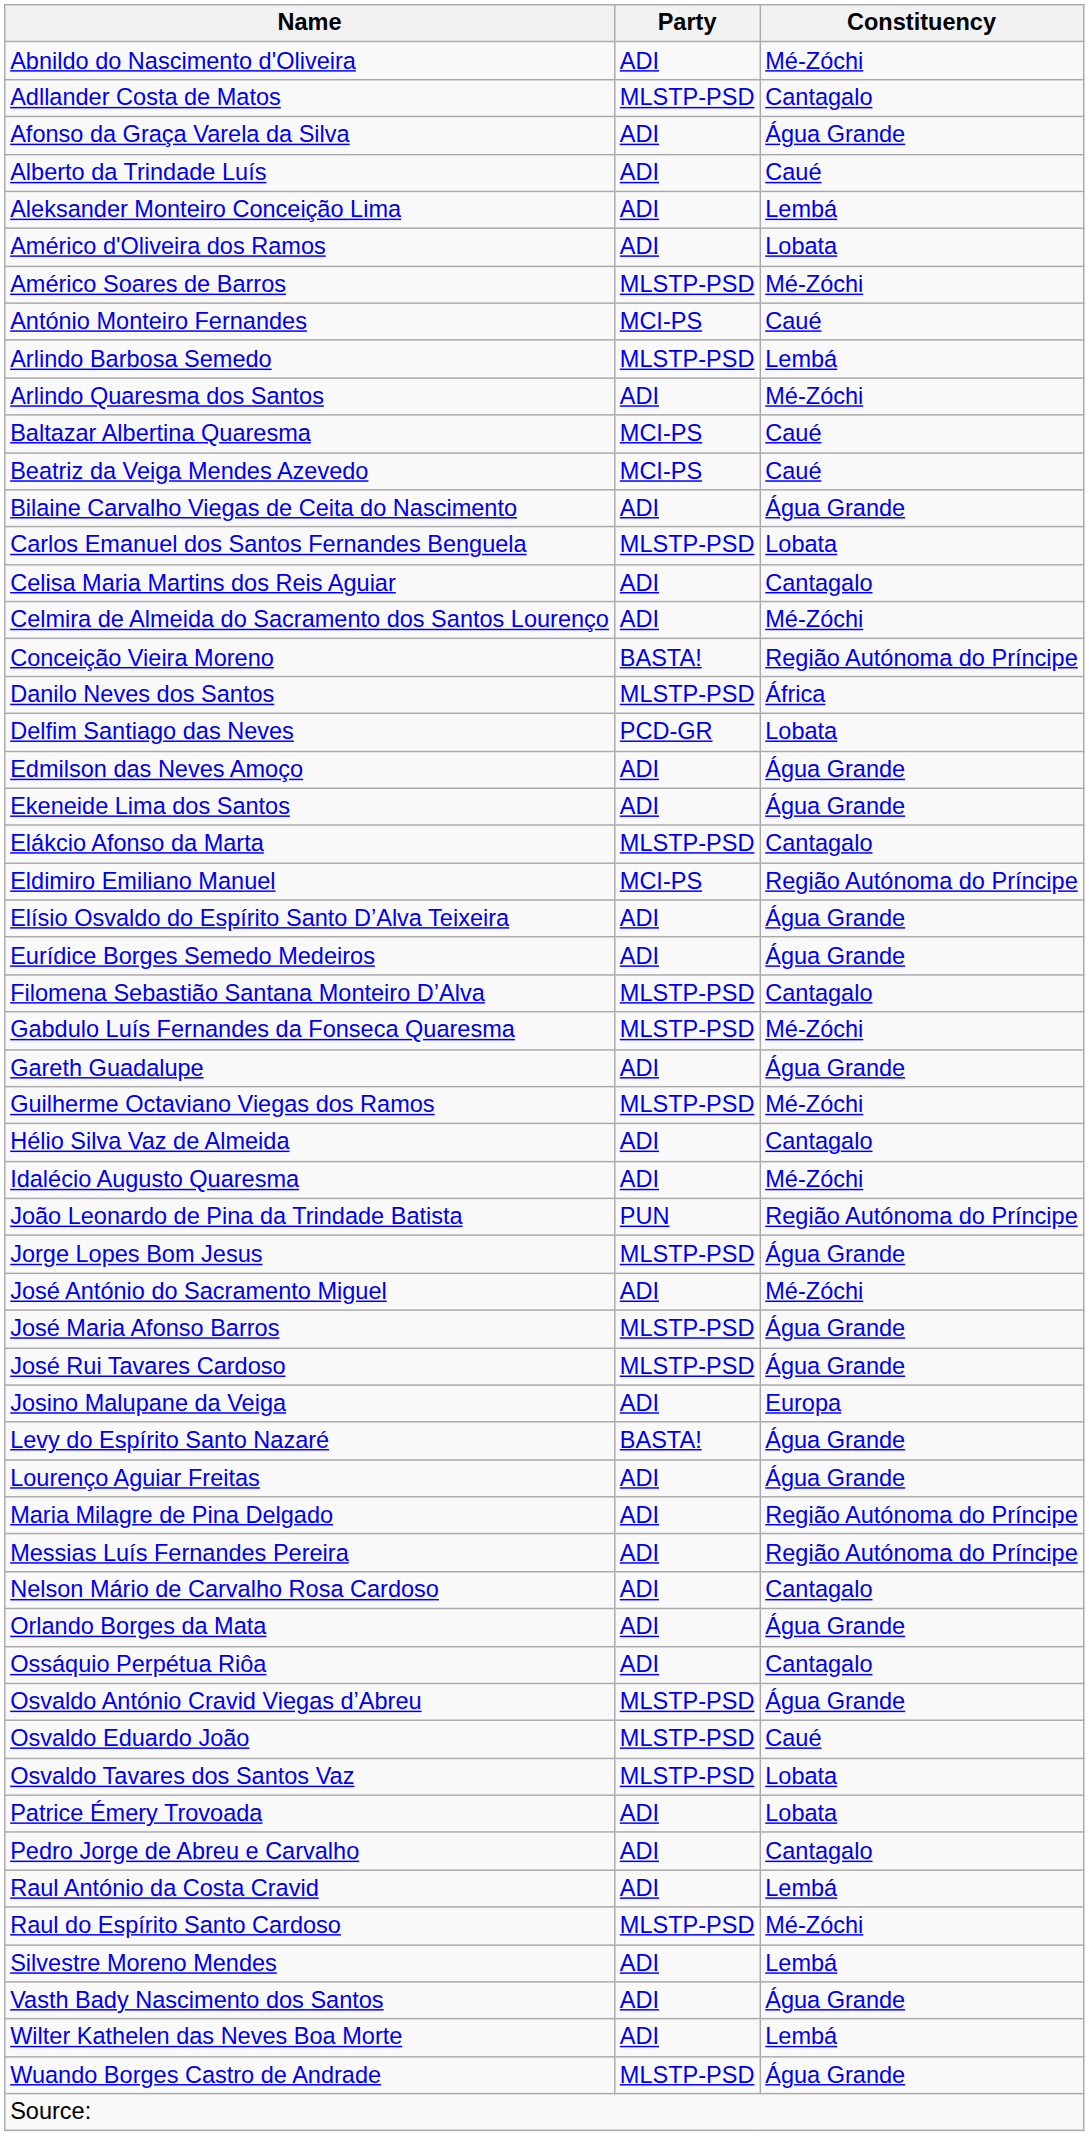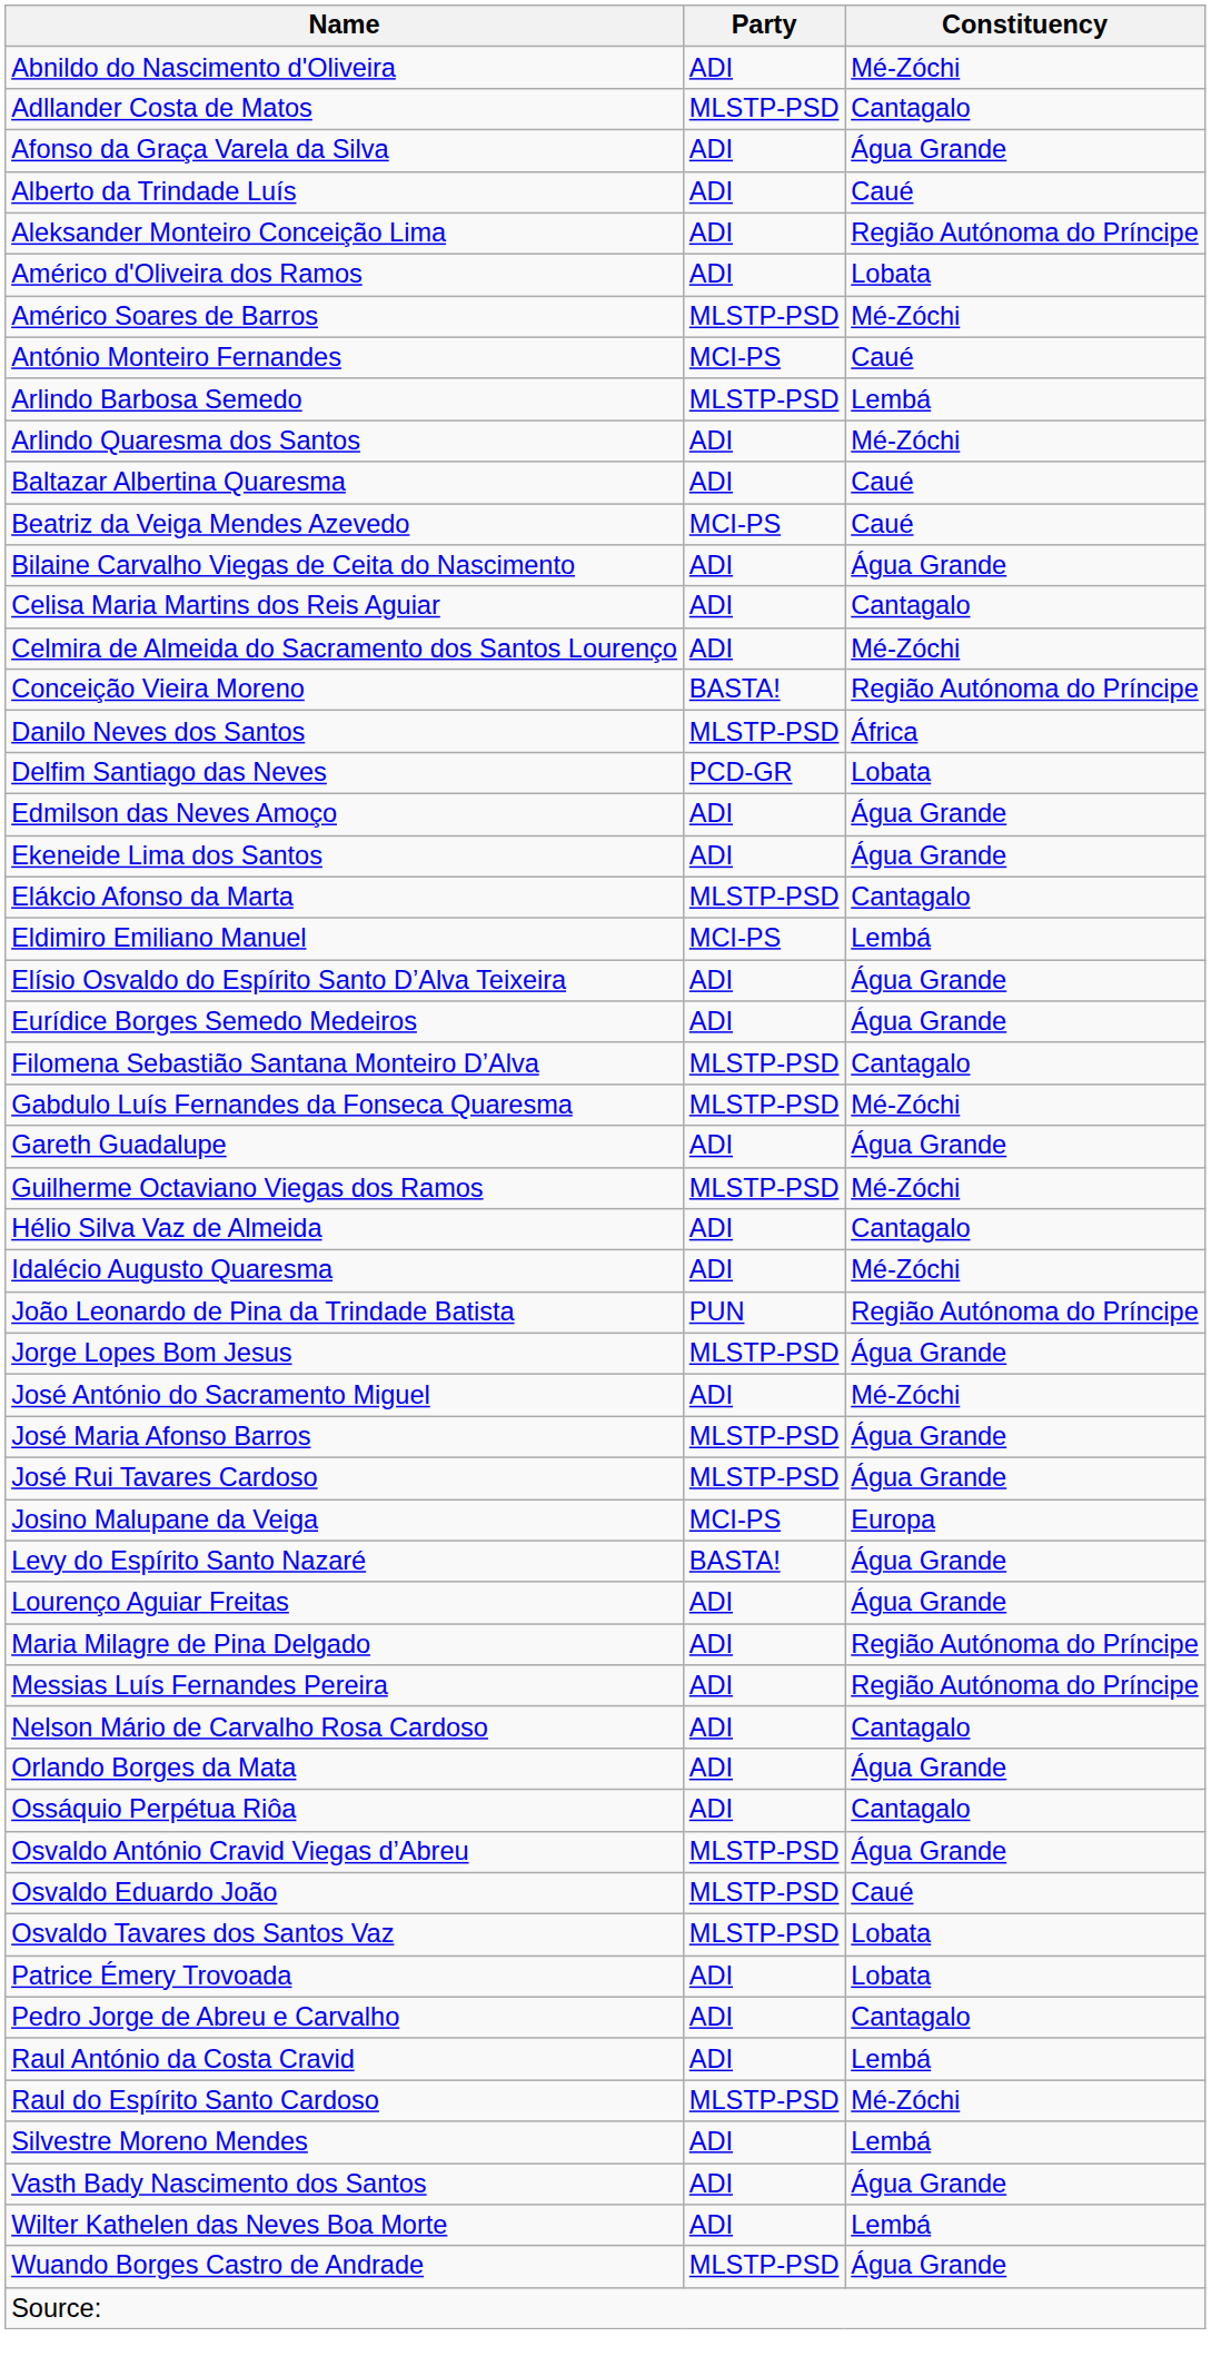 <table class="wikitable sortable">
 <tr>
 <th>Name</th>
 <th>Party</th>
 <th>Constituency</th>
 </tr>
 <tr>
 <td><a href='#'>Abnildo do Nascimento d'Oliveira</a></td>
 <td><a href='#'>ADI</a></td>
 <td><a href='#'> Mé-Zóchi</a></td>
 </tr>
 <tr>
 <td><a href='#'>Adllander Costa de Matos</a></td>
 <td><a href='#'>MLSTP-PSD</a></td>
 <td><a href='#'>Cantagalo</a></td>
 </tr>
 <tr>
 <td><a href='#'>Afonso da Graça Varela da Silva</a></td>
 <td><a href='#'>ADI</a></td>
 <td><a href='#'>Água Grande</a></td>
 </tr>
 <tr>
 <td><a href='#'>Alberto da Trindade Luís</a></td>
 <td><a href='#'>ADI</a></td>
 <td><a href='#'>Caué</a></td>
 </tr>
 <tr>
 <td><a href='#'>Aleksander Monteiro Conceição Lima</a></td>
 <td><a href='#'>ADI</a></td>
-<td><a href='#'>Lembá</a></td>
+<td><a href='#'>Região Autónoma do Príncipe</a></td>
 </tr>
 <tr>
 <td><a href='#'>Américo d'Oliveira dos Ramos</a></td>
 <td><a href='#'>ADI</a></td>
 <td><a href='#'>Lobata</a></td>
 </tr>
 <tr>
 <td><a href='#'>Américo Soares de Barros</a></td>
 <td><a href='#'>MLSTP-PSD</a></td>
 <td><a href='#'>Mé-Zóchi</a></td>
 </tr>
 <tr>
 <td><a href='#'>António Monteiro Fernandes</a></td>
 <td><a href='#'>MCI-PS</a></td>
 <td><a href='#'>Caué</a></td>
 </tr>
 <tr>
 <td><a href='#'>Arlindo Barbosa Semedo</a></td>
 <td><a href='#'>MLSTP-PSD</a></td>
 <td><a href='#'>Lembá</a></td>
 </tr>
 <tr>
 <td><a href='#'>Arlindo Quaresma dos Santos</a></td>
 <td><a href='#'>ADI</a></td>
 <td><a href='#'>Mé-Zóchi</a></td>
 </tr>
 <tr>
 <td><a href='#'>Baltazar Albertina Quaresma</a></td>
-<td><a href='#'>MCI-PS</a></td>
+<td><a href='#'>ADI</a></td>
 <td><a href='#'>Caué</a></td>
 </tr>
 <tr>
 <td><a href='#'>Beatriz da Veiga Mendes Azevedo</a></td>
 <td><a href='#'>MCI-PS</a></td>
 <td><a href='#'>Caué</a></td>
 </tr>
 <tr>
 <td><a href='#'>Bilaine Carvalho Viegas de Ceita do Nascimento</a></td>
 <td><a href='#'>ADI</a></td>
 <td><a href='#'>Água Grande</a></td>
-</tr>
-<tr>
-<td><a href='#'>Carlos Emanuel dos Santos Fernandes Benguela</a></td>
-<td><a href='#'>MLSTP-PSD</a></td>
-<td><a href='#'>Lobata</a></td>
 </tr>
 <tr>
 <td><a href='#'>Celisa Maria Martins dos Reis Aguiar</a></td>
 <td><a href='#'>ADI</a></td>
 <td><a href='#'>Cantagalo</a></td>
 </tr>
 <tr>
 <td><a href='#'>Celmira de Almeida do Sacramento dos Santos Lourenço</a></td>
 <td><a href='#'>ADI</a></td>
 <td><a href='#'>Mé-Zóchi</a></td>
 </tr>
 <tr>
 <td><a href='#'>Conceição Vieira Moreno</a></td>
 <td><a href='#'>BASTA!</a></td>
 <td><a href='#'>Região Autónoma do Príncipe</a></td>
 </tr>
 <tr>
 <td><a href='#'>Danilo Neves dos Santos</a></td>
 <td><a href='#'>MLSTP-PSD</a></td>
 <td><a href='#'>África</a></td>
 </tr>
 <tr>
 <td><a href='#'>Delfim Santiago das Neves</a></td>
 <td><a href='#'>PCD-GR</a></td>
 <td><a href='#'>Lobata</a></td>
 </tr>
 <tr>
 <td><a href='#'>Edmilson das Neves Amoço</a></td>
 <td><a href='#'>ADI</a></td>
 <td><a href='#'>Água Grande</a></td>
 </tr>
 <tr>
 <td><a href='#'>Ekeneide Lima dos Santos</a></td>
 <td><a href='#'>ADI</a></td>
 <td><a href='#'>Água Grande</a></td>
 </tr>
 <tr>
 <td><a href='#'>Elákcio Afonso da Marta</a></td>
 <td><a href='#'>MLSTP-PSD</a></td>
 <td><a href='#'>Cantagalo</a></td>
 </tr>
 <tr>
 <td><a href='#'>Eldimiro Emiliano Manuel</a></td>
 <td><a href='#'>MCI-PS</a></td>
-<td><a href='#'>Região Autónoma do Príncipe</a></td>
+<td><a href='#'>Lembá</a></td>
 </tr>
 <tr>
 <td><a href='#'>Elísio Osvaldo do Espírito Santo D’Alva Teixeira</a></td>
 <td><a href='#'>ADI</a></td>
 <td><a href='#'>Água Grande</a></td>
 </tr>
 <tr>
 <td><a href='#'>Eurídice Borges Semedo Medeiros</a></td>
 <td><a href='#'>ADI</a></td>
 <td><a href='#'>Água Grande</a></td>
 </tr>
 <tr>
 <td><a href='#'>Filomena Sebastião Santana Monteiro D’Alva</a></td>
 <td><a href='#'>MLSTP-PSD</a></td>
 <td><a href='#'>Cantagalo</a></td>
 </tr>
 <tr>
 <td><a href='#'>Gabdulo Luís Fernandes da Fonseca Quaresma</a></td>
 <td><a href='#'>MLSTP-PSD</a></td>
 <td><a href='#'>Mé-Zóchi</a></td>
 </tr>
 <tr>
 <td><a href='#'>Gareth Guadalupe</a></td>
 <td><a href='#'>ADI</a></td>
 <td><a href='#'>Água Grande</a></td>
 </tr>
 <tr>
 <td><a href='#'>Guilherme Octaviano Viegas dos Ramos</a></td>
 <td><a href='#'>MLSTP-PSD</a></td>
 <td><a href='#'>Mé-Zóchi</a></td>
 </tr>
 <tr>
 <td><a href='#'>Hélio Silva Vaz de Almeida</a></td>
 <td><a href='#'>ADI</a></td>
 <td><a href='#'>Cantagalo</a></td>
 </tr>
 <tr>
 <td><a href='#'>Idalécio Augusto Quaresma</a></td>
 <td><a href='#'>ADI</a></td>
 <td><a href='#'>Mé-Zóchi</a></td>
 </tr>
 <tr>
 <td><a href='#'>João Leonardo de Pina da Trindade Batista</a></td>
 <td><a href='#'>PUN</a></td>
 <td><a href='#'>Região Autónoma do Príncipe</a></td>
 </tr>
 <tr>
 <td><a href='#'>Jorge Lopes Bom Jesus</a></td>
 <td><a href='#'>MLSTP-PSD</a></td>
 <td><a href='#'>Água Grande</a></td>
 </tr>
 <tr>
 <td><a href='#'>José António do Sacramento Miguel</a></td>
 <td><a href='#'>ADI</a></td>
 <td><a href='#'>Mé-Zóchi</a></td>
 </tr>
 <tr>
 <td><a href='#'>José Maria Afonso Barros</a></td>
 <td><a href='#'>MLSTP-PSD</a></td>
 <td><a href='#'>Água Grande</a></td>
 </tr>
 <tr>
 <td><a href='#'>José Rui Tavares Cardoso</a></td>
 <td><a href='#'>MLSTP-PSD</a></td>
 <td><a href='#'>Água Grande</a></td>
 </tr>
 <tr>
 <td><a href='#'>Josino Malupane da Veiga</a></td>
-<td><a href='#'>ADI</a></td>
+<td><a href='#'>MCI-PS</a></td>
 <td><a href='#'>Europa</a></td>
 </tr>
 <tr>
 <td><a href='#'>Levy do Espírito Santo Nazaré</a></td>
 <td><a href='#'>BASTA!</a></td>
 <td><a href='#'>Água Grande</a></td>
 </tr>
 <tr>
 <td><a href='#'>Lourenço Aguiar Freitas</a></td>
 <td><a href='#'>ADI</a></td>
 <td><a href='#'>Água Grande</a></td>
 </tr>
 <tr>
 <td><a href='#'>Maria Milagre de Pina Delgado</a></td>
 <td><a href='#'>ADI</a></td>
 <td><a href='#'>Região Autónoma do Príncipe</a></td>
 </tr>
 <tr>
 <td><a href='#'>Messias Luís Fernandes Pereira</a></td>
 <td><a href='#'>ADI</a></td>
 <td><a href='#'>Região Autónoma do Príncipe</a></td>
 </tr>
 <tr>
 <td><a href='#'>Nelson Mário de Carvalho Rosa Cardoso</a></td>
 <td><a href='#'>ADI</a></td>
 <td><a href='#'>Cantagalo</a></td>
 </tr>
 <tr>
 <td><a href='#'>Orlando Borges da Mata</a></td>
 <td><a href='#'>ADI</a></td>
 <td><a href='#'>Água Grande</a></td>
 </tr>
 <tr>
 <td><a href='#'>Ossáquio Perpétua Riôa</a></td>
 <td><a href='#'>ADI</a></td>
 <td><a href='#'>Cantagalo</a></td>
 </tr>
 <tr>
 <td><a href='#'>Osvaldo António Cravid Viegas d’Abreu</a></td>
 <td><a href='#'>MLSTP-PSD</a></td>
 <td><a href='#'>Água Grande</a></td>
 </tr>
 <tr>
 <td><a href='#'>Osvaldo Eduardo João</a></td>
 <td><a href='#'>MLSTP-PSD</a></td>
 <td><a href='#'>Caué</a></td>
 </tr>
 <tr>
 <td><a href='#'>Osvaldo Tavares dos Santos Vaz</a></td>
 <td><a href='#'>MLSTP-PSD</a></td>
 <td><a href='#'>Lobata</a></td>
 </tr>
 <tr>
 <td><a href='#'>Patrice Émery Trovoada</a></td>
 <td><a href='#'>ADI</a></td>
 <td><a href='#'>Lobata</a></td>
 </tr>
 <tr>
 <td><a href='#'>Pedro Jorge de Abreu e Carvalho</a></td>
 <td><a href='#'>ADI</a></td>
 <td><a href='#'>Cantagalo</a></td>
 </tr>
 <tr>
 <td><a href='#'>Raul António da Costa Cravid</a></td>
 <td><a href='#'>ADI</a></td>
 <td><a href='#'>Lembá</a></td>
 </tr>
 <tr>
 <td><a href='#'>Raul do Espírito Santo Cardoso</a></td>
 <td><a href='#'>MLSTP-PSD</a></td>
 <td><a href='#'>Mé-Zóchi</a></td>
 </tr>
 <tr>
 <td><a href='#'>Silvestre Moreno Mendes</a></td>
 <td><a href='#'>ADI</a></td>
 <td><a href='#'>Lembá</a></td>
 </tr>
 <tr>
 <td><a href='#'>Vasth Bady Nascimento dos Santos</a></td>
 <td><a href='#'>ADI</a></td>
 <td><a href='#'>Água Grande</a></td>
 </tr>
 <tr>
 <td><a href='#'>Wilter Kathelen das Neves Boa Morte</a></td>
 <td><a href='#'>ADI</a></td>
 <td><a href='#'>Lembá</a></td>
 </tr>
 <tr>
 <td><a href='#'>Wuando Borges Castro de Andrade</a></td>
 <td><a href='#'>MLSTP-PSD</a></td>
 <td><a href='#'>Água Grande</a></td>
 </tr>
 <tr class=sortbottom>
 <td colspan=3>Source: </td>
 </tr>
 </table>
